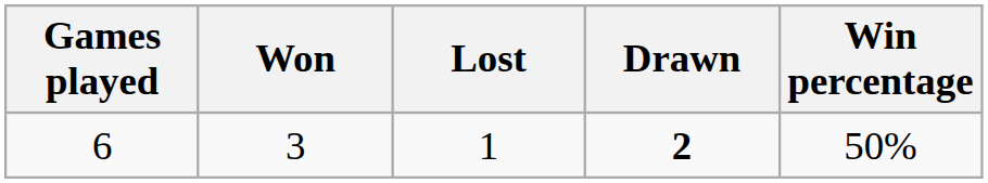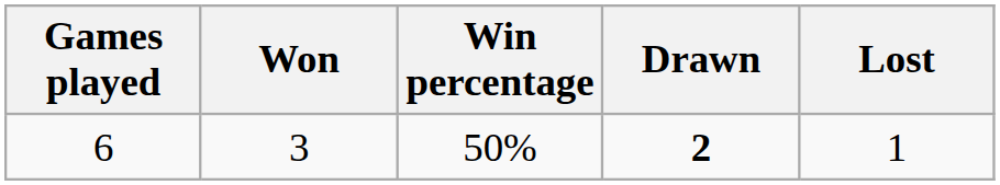 <table class="wikitable" style="text-align:center">
 <tr>
 <th width="70">Games played</th>
 <th width="70">Won</th>
+<th width="70">Win percentage</th>
+<th width="70">Drawn</th>
 <th width="70">Lost</th>
-<th width="70">Drawn</th>
-<th width="70">Win percentage</th>
 </tr>
 <tr>
 <td>6</td>
 <td>3</td>
+<td>50%</td>
+<td><strong>2</strong></td>
 <td>1</td>
-<td><strong>2</strong></td>
-<td>50%</td>
 </tr>
 </table>
